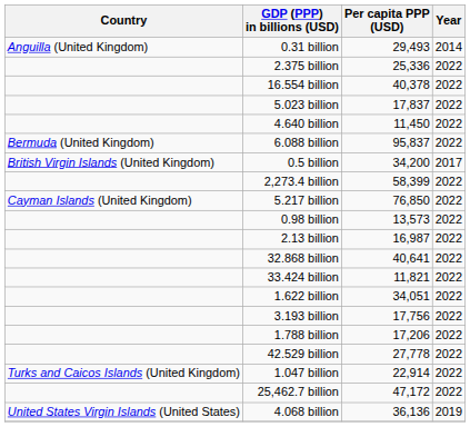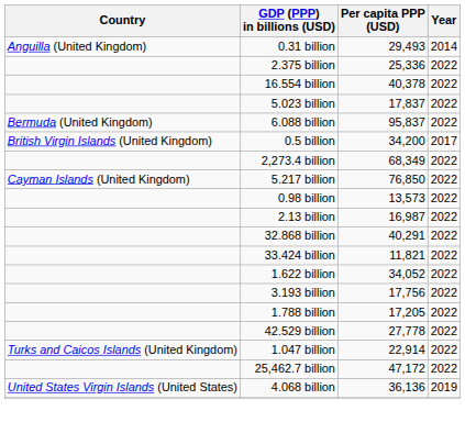 <table class="wikitable sortable" style="text-align: right">
 <tr style="background:#e8e8e8;">
 <th>Country</th>
 <th><a href='#'>GDP</a> (<a href='#'>PPP</a>)<br>in billions (USD)</th>
 <th>Per capita PPP<br>(USD)</th>
 <th>Year</th>
 </tr>
 <tr>
 <td style="text-align:left;"> <em><a href='#'>Anguilla</a></em> (United Kingdom)</td>
 <td>0.31 billion</td>
 <td>29,493</td>
 <td>2014</td>
 </tr>
 <tr>
 <td style="text-align:left;"></td>
 <td>2.375 billion</td>
 <td>25,336</td>
 <td>2022</td>
 </tr>
 <tr>
 <td style="text-align:left;"></td>
 <td>16.554 billion</td>
 <td>40,378</td>
 <td>2022</td>
 </tr>
 <tr>
 <td style="text-align:left;"></td>
 <td>5.023 billion</td>
 <td>17,837</td>
 <td>2022</td>
 </tr>
 <tr>
-<td style="text-align:left;"></td>
-<td>4.640 billion</td>
-<td>11,450</td>
-<td>2022</td>
-</tr>
-<tr>
 <td style="text-align:left;"> <em><a href='#'>Bermuda</a></em> (United Kingdom)</td>
 <td>6.088 billion</td>
 <td>95,837</td>
 <td>2022</td>
 </tr>
 <tr>
 <td style="text-align:left;"> <em><a href='#'>British Virgin Islands</a></em> (United Kingdom)</td>
 <td>0.5 billion</td>
 <td>34,200</td>
 <td>2017</td>
 </tr>
 <tr>
 <td style="text-align:left;"></td>
 <td>2,273.4 billion</td>
-<td>58,399</td>
+<td>68,349</td>
 <td>2022</td>
 </tr>
 <tr>
 <td style="text-align:left;"> <em><a href='#'>Cayman Islands</a></em> (United Kingdom)</td>
 <td>5.217 billion</td>
 <td>76,850</td>
 <td>2022</td>
 </tr>
 <tr>
 <td style="text-align:left;"></td>
 <td>0.98 billion</td>
 <td>13,573</td>
 <td>2022</td>
 </tr>
 <tr>
 <td style="text-align:left;"></td>
 <td>2.13 billion</td>
 <td>16,987</td>
 <td>2022</td>
 </tr>
 <tr>
 <td style="text-align:left;"></td>
 <td>32.868 billion</td>
-<td>40,641</td>
+<td>40,291</td>
 <td>2022</td>
 </tr>
 <tr>
 <td style="text-align:left;"></td>
 <td>33.424 billion</td>
 <td>11,821</td>
 <td>2022</td>
 </tr>
 <tr>
 <td style="text-align:left;"></td>
 <td>1.622 billion</td>
-<td>34,051</td>
+<td>34,052</td>
 <td>2022</td>
 </tr>
 <tr>
 <td style="text-align:left;"></td>
 <td>3.193 billion</td>
 <td>17,756</td>
 <td>2022</td>
 </tr>
 <tr>
 <td style="text-align:left;"></td>
 <td>1.788 billion</td>
-<td>17,206</td>
+<td>17,205</td>
 <td>2022</td>
 </tr>
 <tr>
 <td style="text-align:left;"></td>
 <td>42.529 billion</td>
 <td>27,778</td>
 <td>2022</td>
 </tr>
 <tr>
 <td style="text-align:left;"> <em><a href='#'>Turks and Caicos Islands</a></em> (United Kingdom)</td>
 <td>1.047 billion</td>
 <td>22,914</td>
 <td>2022</td>
 </tr>
 <tr>
 <td style="text-align:left;"></td>
 <td>25,462.7 billion</td>
 <td>47,172</td>
 <td>2022</td>
 </tr>
 <tr>
 <td style="text-align:left;"> <em><a href='#'>United States Virgin Islands</a></em> (United States)</td>
 <td>4.068 billion</td>
 <td>36,136</td>
 <td>2019</td>
 </tr>
 <tr class="sortbottom"  style="text-align:right; background:#f2f2f2;">
 </tr>
 </table>
